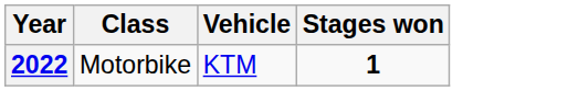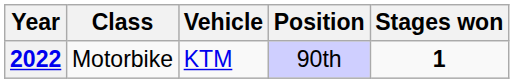 <table class="wikitable">
 <tr>
 <th>Year</th>
 <th>Class</th>
 <th>Vehicle</th>
+<th>Position</th>
 <th>Stages won</th>
 </tr>
 <tr>
 <th><a href='#'>2022</a></th>
 <td>Motorbike</td>
 <td> <a href='#'>KTM</a></td>
+<td align="center" style="background:#CFCFFF;">90th</td>
 <td align="center"><strong>1</strong></td>
 </tr>
 </table>
